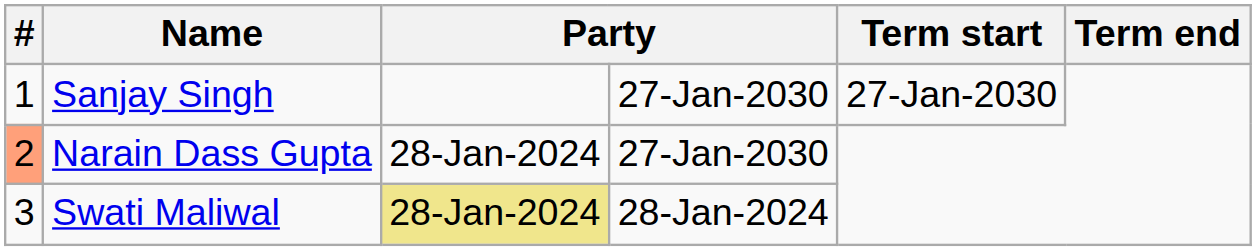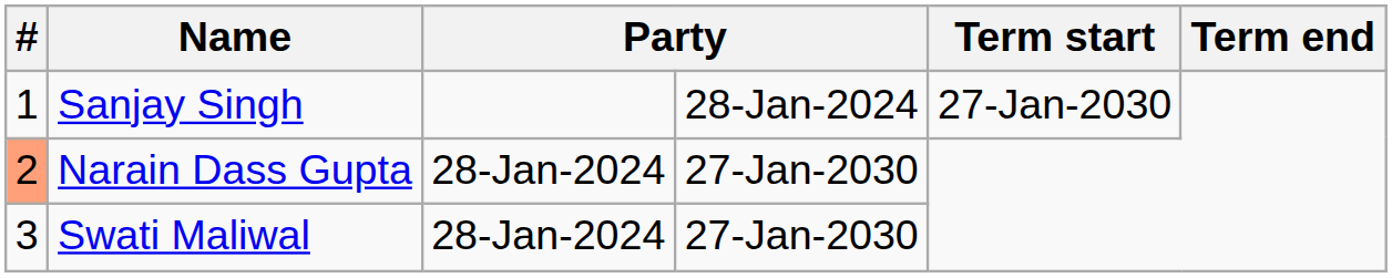 <table class="wikitable sortable">
 <tr>
 <th>#</th>
 <th>Name</th>
 <th colspan="2">Party</th>
 <th>Term start</th>
 <th>Term end</th>
 </tr>
 <tr>
 <td>1</td>
 <td><a href='#'>Sanjay Singh</a></td>
 <td></td>
-<td>27-Jan-2030</td>
+<td>28-Jan-2024</td>
 <td>27-Jan-2030</td>
 </tr>
 <tr>
 <td style="background: lightsalmon;">2</td>
 <td><a href='#'>Narain Dass Gupta</a></td>
 <td>28-Jan-2024</td>
 <td>27-Jan-2030</td>
 </tr>
 <tr>
 <td>3</td>
 <td><a href='#'>Swati Maliwal</a></td>
-<td style="background: khaki;">28-Jan-2024</td>
 <td>28-Jan-2024</td>
+<td>27-Jan-2030</td>
 </tr>
 </table>
